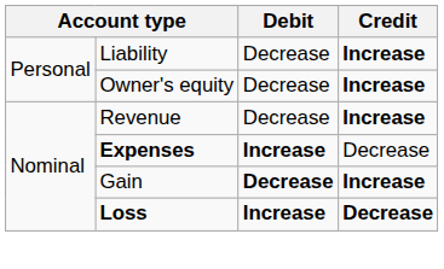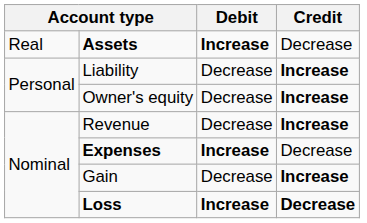 <table class="wikitable">
 <tr>
 <th colspan="2">Account type</th>
 <th>Debit</th>
 <th>Credit</th>
+</tr>
+<tr>
+<td>Real</td>
+<td><strong>Assets</strong></td>
+<td><strong>Increase</strong></td>
+<td>Decrease</td>
 </tr>
 <tr>
 <td rowspan="2">Personal</td>
 <td>Liability</td>
 <td>Decrease</td>
 <td><strong>Increase</strong></td>
 </tr>
 <tr>
 <td>Owner's equity</td>
 <td>Decrease</td>
 <td><strong>Increase</strong></td>
 </tr>
 <tr>
 <td rowspan="4">Nominal</td>
 <td>Revenue</td>
 <td>Decrease</td>
 <td><strong>Increase</strong></td>
 </tr>
 <tr>
 <td><strong>Expenses</strong></td>
 <td><strong>Increase</strong></td>
 <td>Decrease</td>
 </tr>
 <tr>
 <td>Gain</td>
-<td><strong>Decrease</strong></td>
+<td>Decrease</td>
 <td><strong>Increase</strong></td>
 </tr>
 <tr>
 <td><strong>Loss</strong></td>
 <td><strong>Increase</strong></td>
 <td><strong>Decrease</strong></td>
 </tr>
 </table>
